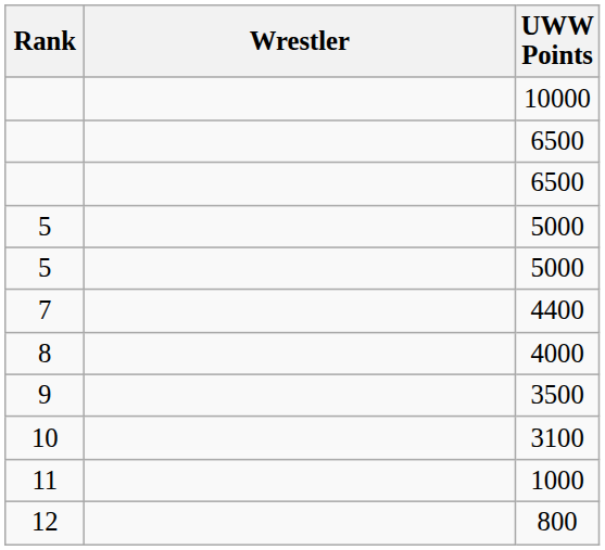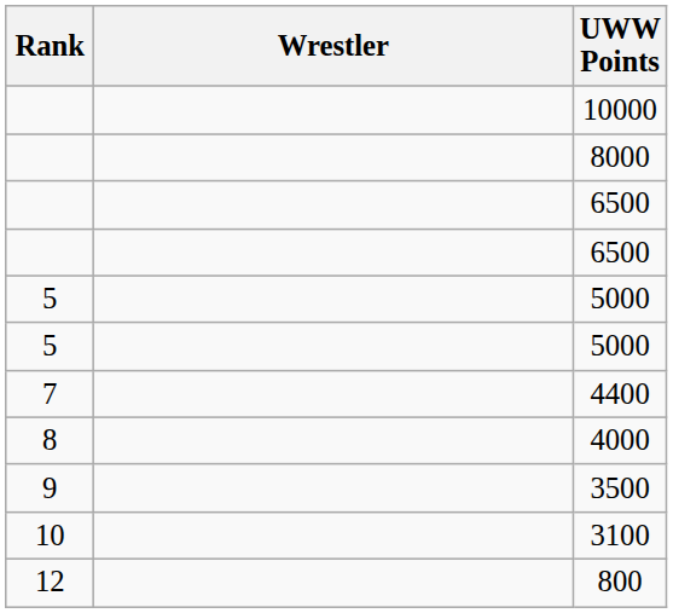 <table class="wikitable" style="text-align: center;">
 <tr>
 <th width=40>Rank</th>
 <th width=250>Wrestler</th>
 <th width=40>UWW Points</th>
 </tr>
 <tr>
 <td></td>
 <td align="left"></td>
 <td>10000</td>
+</tr>
+<tr>
+<td></td>
+<td align="left"></td>
+<td>8000</td>
 </tr>
 <tr>
 <td></td>
 <td align="left"></td>
 <td>6500</td>
 </tr>
 <tr>
 <td></td>
 <td align="left"></td>
 <td>6500</td>
 </tr>
 <tr>
 <td>5</td>
 <td align="left"></td>
 <td>5000</td>
 </tr>
 <tr>
 <td>5</td>
 <td align="left"></td>
 <td>5000</td>
 </tr>
 <tr>
 <td>7</td>
 <td align="left"></td>
 <td>4400</td>
 </tr>
 <tr>
 <td>8</td>
 <td align="left"></td>
 <td>4000</td>
 </tr>
 <tr>
 <td>9</td>
 <td align="left"></td>
 <td>3500</td>
 </tr>
 <tr>
 <td>10</td>
 <td align="left"></td>
 <td>3100</td>
 </tr>
 <tr>
-<td>11</td>
-<td align="left"></td>
-<td>1000</td>
-</tr>
-<tr>
 <td>12</td>
 <td align="left"></td>
 <td>800</td>
 </tr>
 </table>
